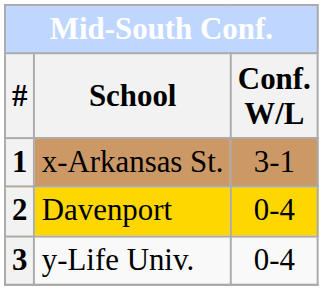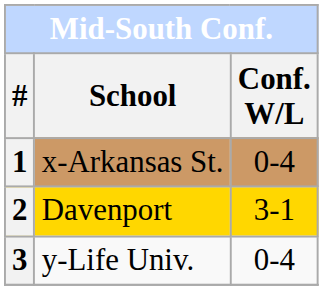 <table class="wikitable sortable collapsible collapsed">
 <tr>
 <th colspan=3 style="background:#BFD7FF; color:white">Mid-South Conf.</th>
 </tr>
 <tr>
 <th>#</th>
 <th>School</th>
 <th>Conf. <br> W/L</th>
 </tr>
 <tr style="background:#cc9966;">
 <th>1</th>
 <td>x-Arkansas St.</td>
-<td align="center">3-1</td>
+<td align="center">0-4</td>
 </tr>
 <tr style="background:gold">
 <th>2</th>
 <td>Davenport</td>
-<td align="center">0-4</td>
+<td align="center">3-1</td>
 </tr>
 <tr>
 <th>3</th>
 <td>y-Life Univ.</td>
 <td align="center">0-4</td>
 </tr>
 <tr>
 </tr>
 </table>
